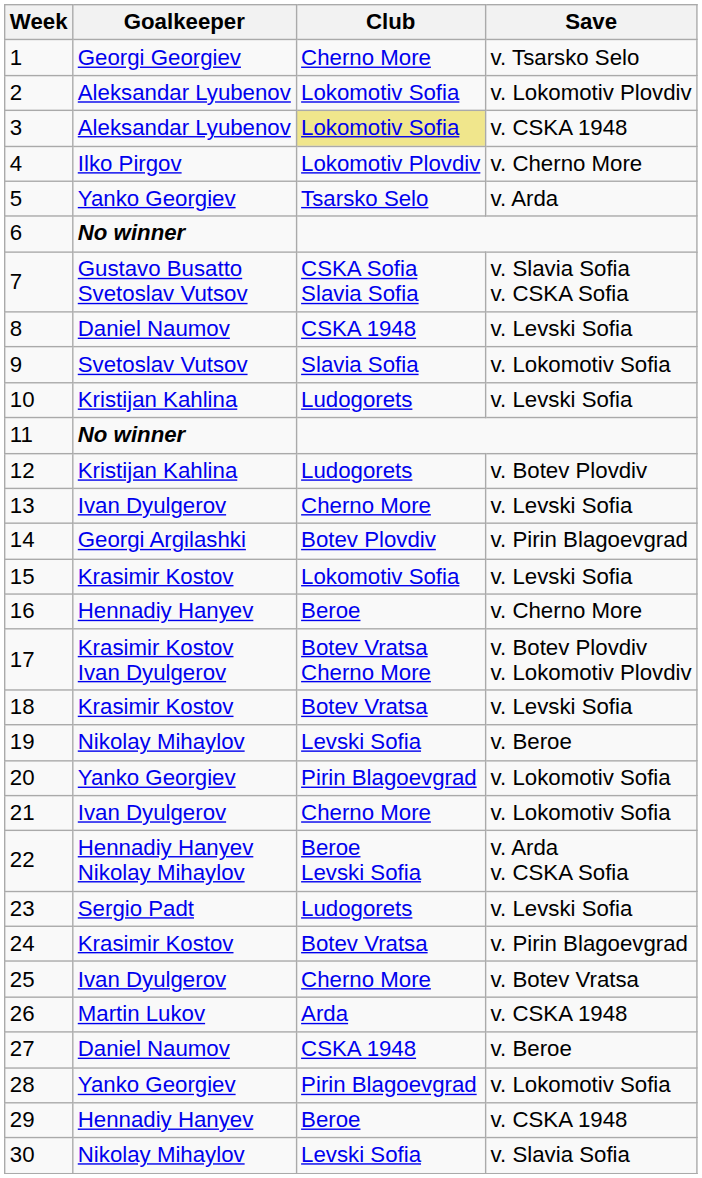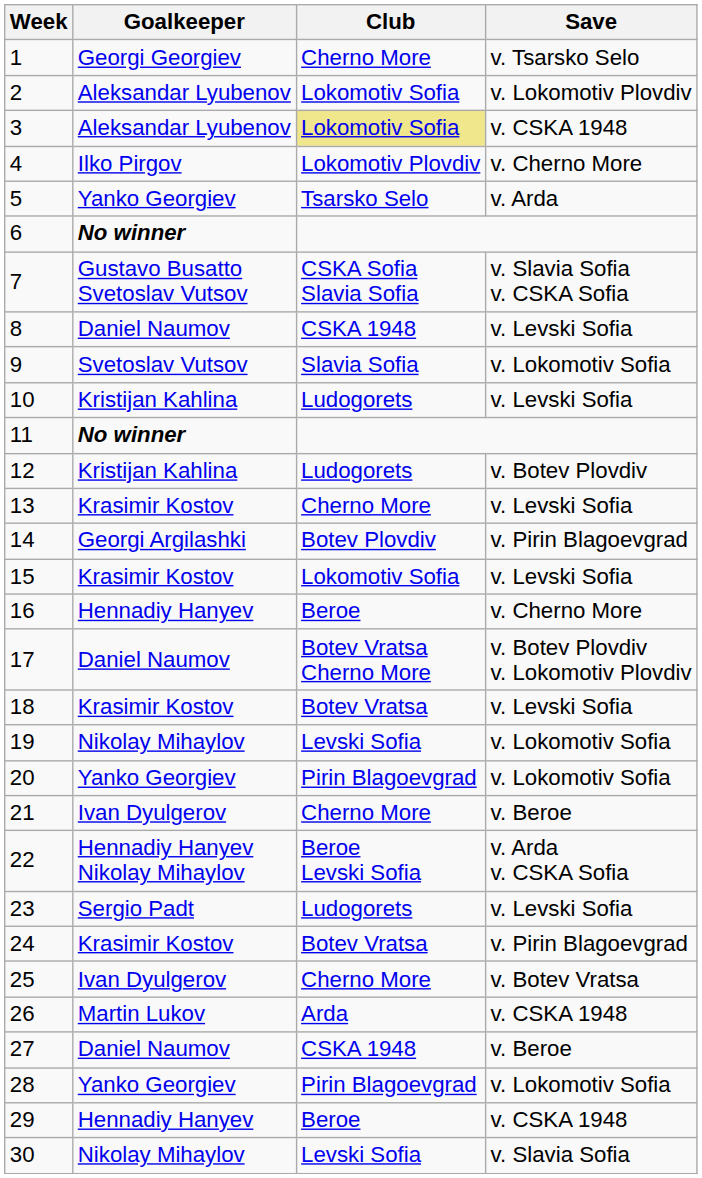 <table class="wikitable" style="text-align:left">
 <tr>
 <th>Week</th>
 <th>Goalkeeper</th>
 <th>Club</th>
 <th>Save</th>
 </tr>
 <tr>
 <td>1</td>
 <td> <a href='#'>Georgi Georgiev</a></td>
 <td><a href='#'>Cherno More</a></td>
 <td>v. Tsarsko Selo </td>
 </tr>
 <tr>
 <td>2</td>
 <td> <a href='#'>Aleksandar Lyubenov</a></td>
 <td><a href='#'>Lokomotiv Sofia</a></td>
 <td>v. Lokomotiv Plovdiv </td>
 </tr>
 <tr>
 <td>3</td>
 <td> <a href='#'>Aleksandar Lyubenov</a></td>
 <td style="background: khaki;"><a href='#'>Lokomotiv Sofia</a></td>
 <td>v. CSKA 1948 </td>
 </tr>
 <tr>
 <td>4</td>
 <td> <a href='#'>Ilko Pirgov</a></td>
 <td><a href='#'>Lokomotiv Plovdiv</a></td>
 <td>v. Cherno More </td>
 </tr>
 <tr>
 <td>5</td>
 <td> <a href='#'>Yanko Georgiev</a></td>
 <td><a href='#'>Tsarsko Selo</a></td>
 <td>v. Arda </td>
 </tr>
 <tr>
 <td>6</td>
 <td><strong><em>No winner</em></strong></td>
 </tr>
 <tr>
 <td>7</td>
 <td> <a href='#'>Gustavo Busatto</a><br> <a href='#'>Svetoslav Vutsov</a></td>
 <td><a href='#'>CSKA Sofia</a><br><a href='#'>Slavia Sofia</a></td>
 <td>v. Slavia Sofia <br>v. CSKA Sofia </td>
 </tr>
 <tr>
 <td>8</td>
 <td> <a href='#'>Daniel Naumov</a></td>
 <td><a href='#'>CSKA 1948</a></td>
 <td>v. Levski Sofia </td>
 </tr>
 <tr>
 <td>9</td>
 <td> <a href='#'>Svetoslav Vutsov</a></td>
 <td><a href='#'>Slavia Sofia</a></td>
 <td>v. Lokomotiv Sofia </td>
 </tr>
 <tr>
 <td>10</td>
 <td> <a href='#'>Kristijan Kahlina</a></td>
 <td><a href='#'>Ludogorets</a></td>
 <td>v. Levski Sofia </td>
 </tr>
 <tr>
 <td>11</td>
 <td><strong><em>No winner</em></strong></td>
 </tr>
 <tr>
 <td>12</td>
 <td> <a href='#'>Kristijan Kahlina</a></td>
 <td><a href='#'>Ludogorets</a></td>
 <td>v. Botev Plovdiv </td>
 </tr>
 <tr>
 <td>13</td>
-<td> <a href='#'>Ivan Dyulgerov</a></td>
+<td> <a href='#'>Krasimir Kostov</a></td>
 <td><a href='#'>Cherno More</a></td>
 <td>v. Levski Sofia </td>
 </tr>
 <tr>
 <td>14</td>
 <td> <a href='#'>Georgi Argilashki</a></td>
 <td><a href='#'>Botev Plovdiv</a></td>
 <td>v. Pirin Blagoevgrad </td>
 </tr>
 <tr>
 <td>15</td>
 <td> <a href='#'>Krasimir Kostov</a></td>
 <td><a href='#'>Lokomotiv Sofia</a></td>
 <td>v. Levski Sofia </td>
 </tr>
 <tr>
 <td>16</td>
 <td> <a href='#'>Hennadiy Hanyev</a></td>
 <td><a href='#'>Beroe</a></td>
 <td>v. Cherno More </td>
 </tr>
 <tr>
 <td>17</td>
-<td> <a href='#'>Krasimir Kostov</a><br> <a href='#'>Ivan Dyulgerov</a></td>
+<td> <a href='#'>Daniel Naumov</a></td>
 <td><a href='#'>Botev Vratsa</a><br><a href='#'>Cherno More</a></td>
 <td>v. Botev Plovdiv <br>v. Lokomotiv Plovdiv </td>
 </tr>
 <tr>
 <td>18</td>
 <td> <a href='#'>Krasimir Kostov</a></td>
 <td><a href='#'>Botev Vratsa</a></td>
 <td>v. Levski Sofia </td>
 </tr>
 <tr>
 <td>19</td>
 <td> <a href='#'>Nikolay Mihaylov</a></td>
 <td><a href='#'>Levski Sofia</a></td>
-<td>v. Beroe </td>
+<td>v. Lokomotiv Sofia </td>
 </tr>
 <tr>
 <td>20</td>
 <td> <a href='#'>Yanko Georgiev</a></td>
 <td><a href='#'>Pirin Blagoevgrad</a></td>
 <td>v. Lokomotiv Sofia </td>
 </tr>
 <tr>
 <td>21</td>
 <td> <a href='#'>Ivan Dyulgerov</a></td>
 <td><a href='#'>Cherno More</a></td>
-<td>v. Lokomotiv Sofia </td>
+<td>v. Beroe </td>
 </tr>
 <tr>
 <td>22</td>
 <td> <a href='#'>Hennadiy Hanyev</a><br> <a href='#'>Nikolay Mihaylov</a></td>
 <td><a href='#'>Beroe</a><br><a href='#'>Levski Sofia</a></td>
 <td>v. Arda <br>v. CSKA Sofia </td>
 </tr>
 <tr>
 <td>23</td>
 <td> <a href='#'>Sergio Padt</a></td>
 <td><a href='#'>Ludogorets</a></td>
 <td>v. Levski Sofia </td>
 </tr>
 <tr>
 <td>24</td>
 <td> <a href='#'>Krasimir Kostov</a></td>
 <td><a href='#'>Botev Vratsa</a></td>
 <td>v. Pirin Blagoevgrad </td>
 </tr>
 <tr>
 <td>25</td>
 <td> <a href='#'>Ivan Dyulgerov</a></td>
 <td><a href='#'>Cherno More</a></td>
 <td>v. Botev Vratsa </td>
 </tr>
 <tr>
 <td>26</td>
 <td> <a href='#'>Martin Lukov</a></td>
 <td><a href='#'>Arda</a></td>
 <td>v. CSKA 1948 </td>
 </tr>
 <tr>
 <td>27</td>
 <td> <a href='#'>Daniel Naumov</a></td>
 <td><a href='#'>CSKA 1948</a></td>
 <td>v. Beroe </td>
 </tr>
 <tr>
 <td>28</td>
 <td> <a href='#'>Yanko Georgiev</a></td>
 <td><a href='#'>Pirin Blagoevgrad</a></td>
 <td>v. Lokomotiv Sofia </td>
 </tr>
 <tr>
 <td>29</td>
 <td> <a href='#'>Hennadiy Hanyev</a></td>
 <td><a href='#'>Beroe</a></td>
 <td>v. CSKA 1948 </td>
 </tr>
 <tr>
 <td>30</td>
 <td> <a href='#'>Nikolay Mihaylov</a></td>
 <td><a href='#'>Levski Sofia</a></td>
 <td>v. Slavia Sofia </td>
 </tr>
 <tr>
 </tr>
 </table>
